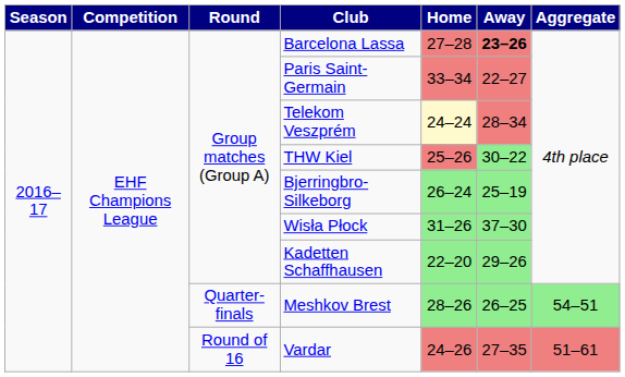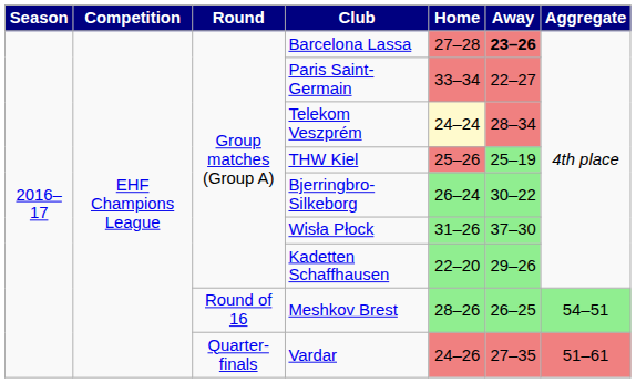 <table class="wikitable" style="text-align: center">
 <tr>
 <th style="color:#FFFFFF; background:#000080"; width=60>Season</th>
 <th style="color:#FFFFFF; background:#000080"; width=120>Competition</th>
 <th style="color:#FFFFFF; background:#000080"; width=100>Round</th>
 <th style="color:#FFFFFF; background:#000080"; width=160>Club</th>
 <th style="color:#FFFFFF; background:#000080"; width=50>Home</th>
 <th style="color:#FFFFFF; background:#000080"; width=50>Away</th>
 <th style="color:#FFFFFF; background:#000080"; width=80>Aggregate</th>
 </tr>
 <tr>
 <td rowspan="9"><a href='#'>2016–17</a></td>
 <td rowspan="9"><a href='#'>EHF Champions League</a></td>
 <td rowspan="7"><a href='#'>Group matches</a> (Group A)</td>
 <td style="text-align:left"> <a href='#'>Barcelona Lassa</a></td>
 <td style="text-align:center; background:lightcoral;">27–28</td>
 <td style="text-align:center; background:lightcoral;"><strong>23–26</strong></td>
 <td align=center rowspan=7><em>4th place</em></td>
 </tr>
 <tr>
 <td style="text-align:left"> <a href='#'>Paris Saint-Germain</a></td>
 <td style="text-align:center; background:lightcoral;">33–34</td>
 <td style="text-align:center; background:lightcoral;">22–27</td>
 </tr>
 <tr>
 <td style="text-align:left"> <a href='#'>Telekom Veszprém</a></td>
 <td style="text-align:center; background:lemonchiffon;">24–24</td>
 <td style="text-align:center; background:lightcoral;">28–34</td>
 </tr>
 <tr>
 <td style="text-align:left"> <a href='#'>THW Kiel</a></td>
 <td style="text-align:center; background:lightcoral;">25–26</td>
-<td style="text-align:center; background:lightgreen;">30–22</td>
+<td style="text-align:center; background:lightgreen;">25–19</td>
 </tr>
 <tr>
 <td style="text-align:left"> <a href='#'>Bjerringbro-Silkeborg</a></td>
 <td style="text-align:center; background:lightgreen;">26–24</td>
-<td style="text-align:center; background:lightgreen;">25–19</td>
+<td style="text-align:center; background:lightgreen;">30–22</td>
 </tr>
 <tr>
 <td style="text-align:left"> <a href='#'>Wisła Płock</a></td>
 <td style="text-align:center; background:lightgreen;">31–26</td>
 <td style="text-align:center; background:lightgreen;">37–30</td>
 </tr>
 <tr>
 <td style="text-align:left"> <a href='#'>Kadetten Schaffhausen</a></td>
 <td style="text-align:center; background:lightgreen;">22–20</td>
 <td style="text-align:center; background:lightgreen;">29–26</td>
 </tr>
 <tr>
-<td><a href='#'>Quarter-finals</a></td>
+<td><a href='#'>Round of 16</a></td>
 <td style="text-align:left"> <a href='#'>Meshkov Brest</a></td>
 <td style="text-align:center; background:lightgreen;">28–26</td>
 <td style="text-align:center; background:lightgreen;">26–25</td>
 <td style="text-align:center; background:lightgreen;">54–51</td>
 </tr>
 <tr>
-<td><a href='#'>Round of 16</a></td>
+<td><a href='#'>Quarter-finals</a></td>
 <td style="text-align:left"> <a href='#'>Vardar</a></td>
 <td style="text-align:center; background:lightcoral;">24–26</td>
 <td style="text-align:center; background:lightcoral;">27–35</td>
 <td style="text-align:center; background:lightcoral;">51–61</td>
 </tr>
 </table>
